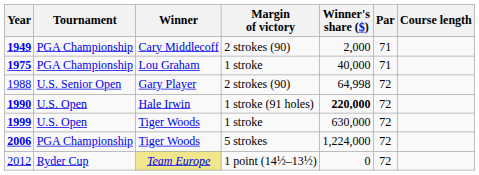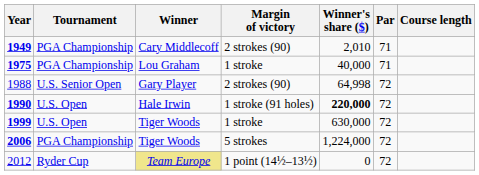 <table class="wikitable">
 <tr>
 <th>Year</th>
 <th>Tournament</th>
 <th>Winner</th>
 <th>Margin<br> of victory</th>
 <th>Winner's<br> share (<a href='#'>$</a>)</th>
 <th>Par</th>
 <th>Course length</th>
 </tr>
 <tr>
 <td><strong><a href='#'>1949</a></strong></td>
 <td><a href='#'>PGA Championship</a></td>
 <td> <a href='#'>Cary Middlecoff</a></td>
 <td>2 strokes (90)</td>
-<td align=right>2,000</td>
+<td align=right>2,010</td>
 <td align=center>71</td>
 <td align=center></td>
 </tr>
 <tr>
 <td><strong><a href='#'>1975</a></strong></td>
 <td><a href='#'>PGA Championship</a></td>
 <td> <a href='#'>Lou Graham</a></td>
 <td>1 stroke</td>
 <td align=right>40,000</td>
 <td align=center>71</td>
 <td align=center></td>
 </tr>
 <tr>
 <td><a href='#'>1988</a></td>
 <td><a href='#'>U.S. Senior Open</a></td>
 <td> <a href='#'>Gary Player</a></td>
 <td>2 strokes (90)</td>
 <td align=right>64,998</td>
 <td align=center>72</td>
 <td align=center></td>
 </tr>
 <tr>
 <td><strong><a href='#'>1990</a></strong></td>
 <td><a href='#'>U.S. Open</a></td>
 <td> <a href='#'>Hale Irwin</a></td>
 <td>1 stroke (91 holes)</td>
 <td align=right><strong>220,000</strong></td>
 <td align=center>72</td>
 <td align=center></td>
 </tr>
 <tr>
 <td><strong><a href='#'>1999</a></strong></td>
 <td><a href='#'>U.S. Open</a></td>
 <td> <a href='#'>Tiger Woods</a></td>
 <td>1 stroke</td>
 <td align=right>630,000</td>
 <td align=center>72</td>
 <td align=center></td>
 </tr>
 <tr>
 <td><strong><a href='#'>2006</a></strong></td>
 <td><a href='#'>PGA Championship</a></td>
 <td> <a href='#'>Tiger Woods</a></td>
 <td>5 strokes</td>
 <td align=right>1,224,000</td>
 <td align=center>72</td>
 <td align=center></td>
 </tr>
 <tr>
 <td><a href='#'>2012</a></td>
 <td><a href='#'>Ryder Cup</a> </td>
 <td align=center style="background: khaki;"><em><a href='#'>Team Europe</a></em></td>
 <td>1 point (14½–13½)</td>
 <td align=right>0</td>
 <td align=center>72</td>
 <td align=center></td>
 </tr>
 </table>
